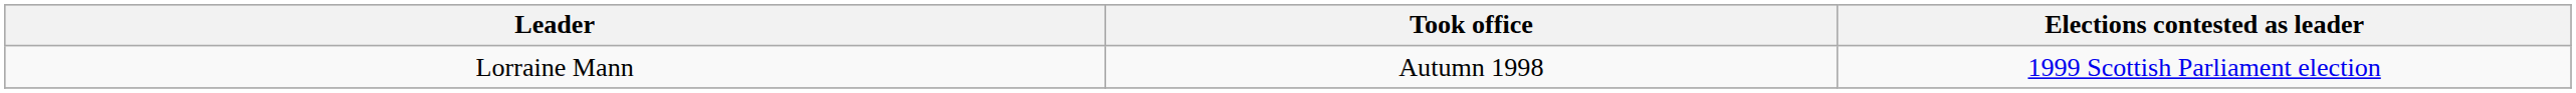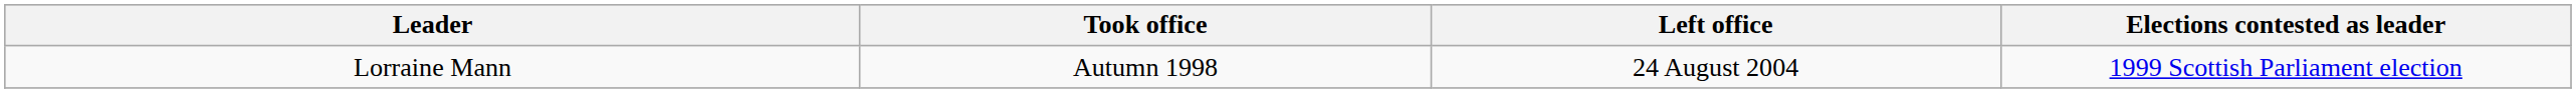 <table class="wikitable" style="text-align:center">
 <tr>
 <th style="width:15%;">Leader</th>
 <th style="width:10%;">Took office</th>
+<th style="width:10%;">Left office</th>
 <th style="width:10%;">Elections contested as leader</th>
 </tr>
 <tr>
 <td>Lorraine Mann</td>
 <td>Autumn 1998</td>
+<td>24 August 2004</td>
 <td><a href='#'>1999 Scottish Parliament election</a></td>
 </tr>
 </table>
